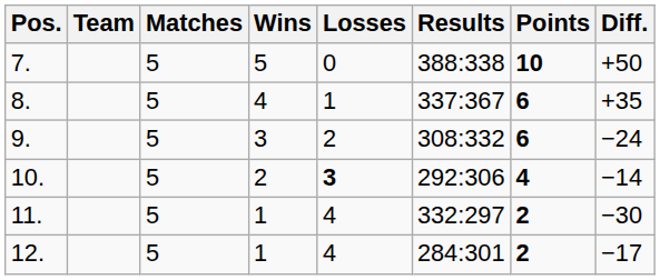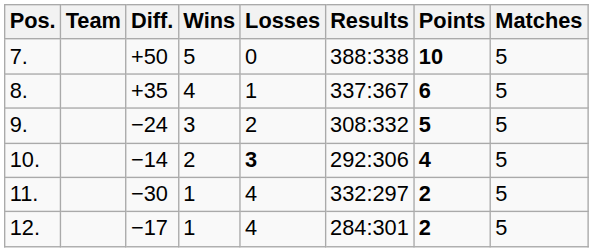 <table class="wikitable">
 <tr>
 <th>Pos.</th>
 <th>Team</th>
-<th>Matches</th>
+<th>Diff.</th>
 <th>Wins</th>
 <th>Losses</th>
 <th>Results</th>
 <th>Points</th>
-<th>Diff.</th>
+<th>Matches</th>
 </tr>
 <tr>
 <td>7.</td>
 <td></td>
-<td>5</td>
+<td>+50</td>
 <td>5</td>
 <td>0</td>
 <td>388:338</td>
 <td><strong>10</strong></td>
-<td>+50</td>
+<td>5</td>
 </tr>
 <tr>
 <td>8.</td>
 <td></td>
-<td>5</td>
+<td>+35</td>
 <td>4</td>
 <td>1</td>
 <td>337:367</td>
 <td><strong>6</strong></td>
-<td>+35</td>
+<td>5</td>
 </tr>
 <tr>
 <td>9.</td>
 <td></td>
-<td>5</td>
+<td>−24</td>
 <td>3</td>
 <td>2</td>
 <td>308:332</td>
-<td><strong>6</strong></td>
-<td>−24</td>
+<td><strong>5</strong></td>
+<td>5</td>
 </tr>
 <tr>
 <td>10.</td>
 <td></td>
-<td>5</td>
+<td>−14</td>
 <td>2</td>
 <td><strong>3</strong></td>
 <td>292:306</td>
 <td><strong>4</strong></td>
-<td>−14</td>
+<td>5</td>
 </tr>
 <tr>
 <td>11.</td>
 <td></td>
-<td>5</td>
+<td>−30</td>
 <td>1</td>
 <td>4</td>
 <td>332:297</td>
 <td><strong>2</strong></td>
-<td>−30</td>
+<td>5</td>
 </tr>
 <tr>
 <td>12.</td>
 <td></td>
-<td>5</td>
+<td>−17</td>
 <td>1</td>
 <td>4</td>
 <td>284:301</td>
 <td><strong>2</strong></td>
-<td>−17</td>
+<td>5</td>
 </tr>
 </table>
